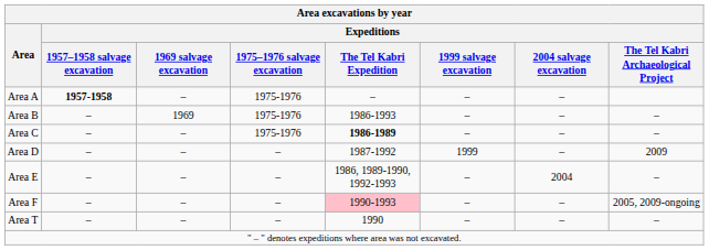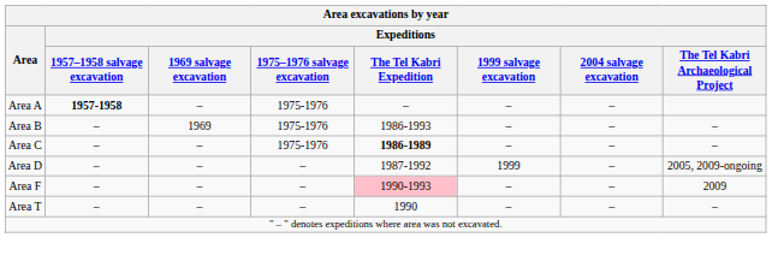 <table class="wikitable collapsible collapsed" style="text-align:center;font-size: 9pt; min-width:65em">
 <tr>
 <th colspan=8>Area excavations by year</th>
 </tr>
 <tr>
 <th rowspan="2">Area</th>
 <th width="600" rowspan="1" colspan="7">Expeditions</th>
 </tr>
 <tr>
 <th width="100"><a href='#'>1957–1958 salvage excavation</a></th>
 <th width="100"><a href='#'>1969 salvage excavation</a></th>
 <th width="100"><a href='#'>1975–1976 salvage excavation</a></th>
 <th width="100"><a href='#'>The Tel Kabri Expedition</a></th>
 <th width="100"><a href='#'>1999 salvage excavation</a></th>
 <th width="100"><a href='#'>2004 salvage excavation</a></th>
 <th width="100"><a href='#'>The Tel Kabri Archaeological Project</a></th>
 </tr>
 <tr>
 <td>Area A</td>
 <td align="center"><strong>1957-1958</strong></td>
 <td align="center">–</td>
 <td align="center">1975-1976</td>
 <td align="center">–</td>
 <td align="center">–</td>
 <td align="center">–</td>
 </tr>
 <tr>
 <td>Area B</td>
 <td align="center">–</td>
 <td align="center">1969</td>
 <td align="center">1975-1976</td>
 <td align="center">1986-1993</td>
 <td align="center">–</td>
 <td align="center">–</td>
 <td align="center">–</td>
 </tr>
 <tr>
 <td>Area C</td>
 <td align="center">–</td>
 <td align="center">–</td>
 <td align="center">1975-1976</td>
 <td align="center"><strong>1986-1989</strong></td>
 <td align="center">–</td>
 <td align="center">–</td>
 <td align="center">–</td>
 </tr>
 <tr>
 <td>Area D</td>
 <td align="center">–</td>
 <td align="center">–</td>
 <td align="center">–</td>
 <td align="center">1987-1992</td>
 <td align="center">1999</td>
 <td align="center">–</td>
-<td align="center">2009</td>
-</tr>
-<tr>
-<td>Area E</td>
-<td align="center">–</td>
-<td align="center">–</td>
-<td align="center">–</td>
-<td align="center">1986, 1989-1990, 1992-1993</td>
-<td align="center">–</td>
-<td align="center">2004</td>
-<td align="center">–</td>
+<td align="center">2005, 2009-ongoing</td>
 </tr>
 <tr>
 <td>Area F</td>
 <td align="center">–</td>
 <td align="center">–</td>
 <td align="center">–</td>
 <td align="center" style="background: pink;">1990-1993</td>
 <td align="center">–</td>
 <td align="center">–</td>
-<td align="center">2005, 2009-ongoing</td>
+<td align="center">2009</td>
 </tr>
 <tr>
 <td>Area T</td>
 <td align="center">–</td>
 <td align="center">–</td>
 <td align="center">–</td>
 <td align="center">1990</td>
 <td align="center">–</td>
 <td align="center">–</td>
 <td align="center">–</td>
 </tr>
 <tr>
 <td align="center" colspan="8" style="font-size: 8pt">" – " denotes expeditions where area was not excavated.</td>
 </tr>
 </table>
